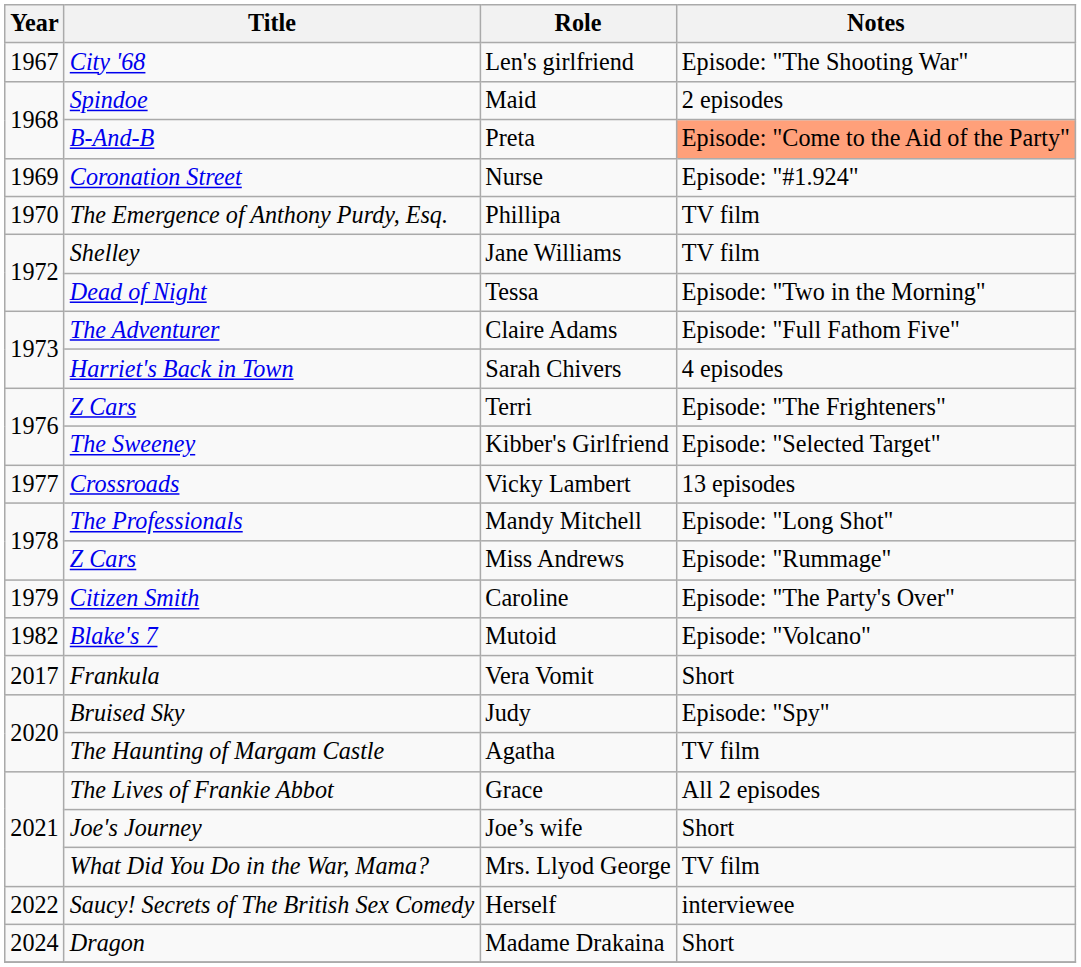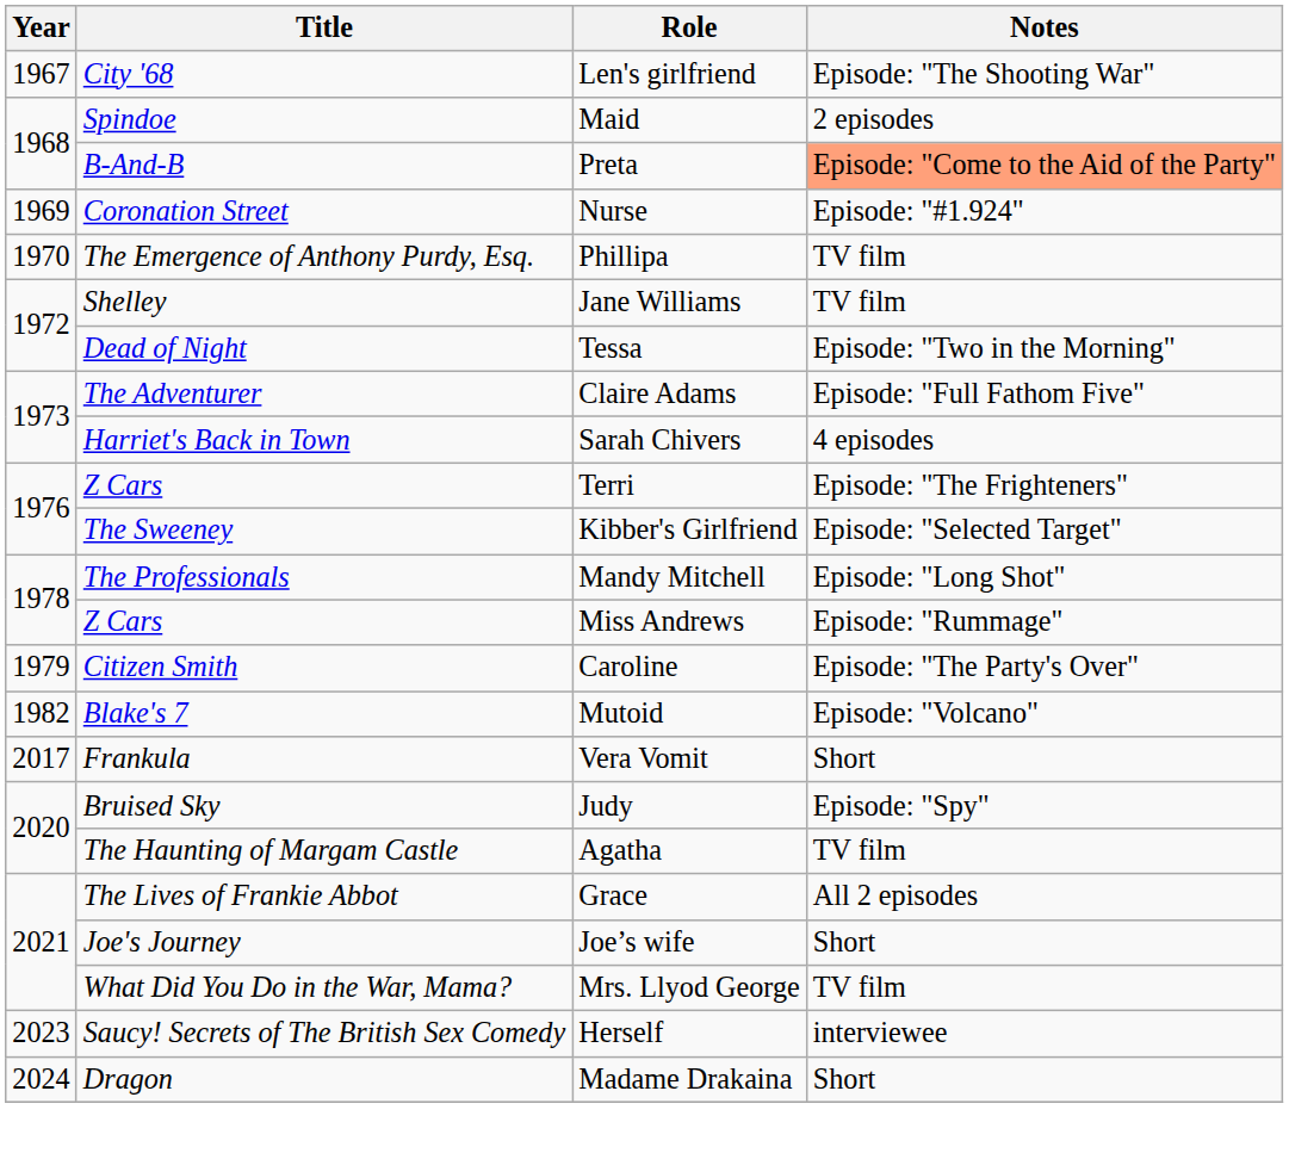 <table class="wikitable sortable">
 <tr>
 <th>Year</th>
 <th>Title</th>
 <th>Role</th>
 <th>Notes</th>
 </tr>
 <tr>
 <td>1967</td>
 <td><em><a href='#'>City '68</a></em></td>
 <td>Len's girlfriend</td>
 <td>Episode: "The Shooting War"</td>
 </tr>
 <tr>
 <td rowspan=2>1968</td>
 <td><em><a href='#'>Spindoe</a></em></td>
 <td>Maid</td>
 <td>2 episodes</td>
 </tr>
 <tr>
 <td><em><a href='#'>B-And-B</a></em></td>
 <td>Preta</td>
 <td style="background: lightsalmon;">Episode: "Come to the Aid of the Party"</td>
 </tr>
 <tr>
 <td>1969</td>
 <td><em><a href='#'>Coronation Street</a></em></td>
 <td>Nurse</td>
 <td>Episode: "#1.924"</td>
 </tr>
 <tr>
 <td>1970</td>
 <td><em>The Emergence of Anthony Purdy, Esq.</em></td>
 <td>Phillipa</td>
 <td>TV film</td>
 </tr>
 <tr>
 <td rowspan=2>1972</td>
 <td><em>Shelley</em></td>
 <td>Jane Williams</td>
 <td>TV film</td>
 </tr>
 <tr>
 <td><em><a href='#'>Dead of Night</a></em></td>
 <td>Tessa</td>
 <td>Episode: "Two in the Morning"</td>
 </tr>
 <tr>
 <td rowspan=2>1973</td>
 <td><em><a href='#'>The Adventurer</a></em></td>
 <td>Claire Adams</td>
 <td>Episode: "Full Fathom Five"</td>
 </tr>
 <tr>
 <td><em><a href='#'>Harriet's Back in Town</a></em></td>
 <td>Sarah Chivers</td>
 <td>4 episodes</td>
 </tr>
 <tr>
 <td rowspan=2>1976</td>
 <td><em><a href='#'>Z Cars</a></em></td>
 <td>Terri</td>
 <td>Episode: "The Frighteners"</td>
 </tr>
 <tr>
 <td><em><a href='#'>The Sweeney</a></em></td>
 <td>Kibber's Girlfriend</td>
 <td>Episode: "Selected Target"</td>
 </tr>
 <tr>
-<td>1977</td>
-<td><em><a href='#'>Crossroads</a></em></td>
-<td>Vicky Lambert</td>
-<td>13 episodes</td>
-</tr>
-<tr>
 <td rowspan=2>1978</td>
 <td><em><a href='#'>The Professionals</a></em></td>
 <td>Mandy Mitchell</td>
 <td>Episode: "Long Shot"</td>
 </tr>
 <tr>
 <td><em><a href='#'>Z Cars</a></em></td>
 <td>Miss Andrews</td>
 <td>Episode: "Rummage"</td>
 </tr>
 <tr>
 <td>1979</td>
 <td><em><a href='#'>Citizen Smith</a></em></td>
 <td>Caroline</td>
 <td>Episode: "The Party's Over"</td>
 </tr>
 <tr>
 <td>1982</td>
 <td><em><a href='#'>Blake's 7</a></em></td>
 <td>Mutoid</td>
 <td>Episode: "Volcano"</td>
 </tr>
 <tr>
 <td>2017</td>
 <td><em>Frankula</em></td>
 <td>Vera Vomit</td>
 <td>Short</td>
 </tr>
 <tr>
 <td rowspan=2>2020</td>
 <td><em>Bruised Sky</em></td>
 <td>Judy</td>
 <td>Episode: "Spy"</td>
 </tr>
 <tr>
 <td><em>The Haunting of Margam Castle</em></td>
 <td>Agatha</td>
 <td>TV film</td>
 </tr>
 <tr>
 <td rowspan=3>2021</td>
 <td><em>The Lives of Frankie Abbot</em></td>
 <td>Grace</td>
 <td>All 2 episodes</td>
 </tr>
 <tr>
 <td><em>Joe's Journey</em></td>
 <td>Joe’s wife</td>
 <td>Short</td>
 </tr>
 <tr>
 <td><em>What Did You Do in the War, Mama?</em></td>
 <td>Mrs. Llyod George</td>
 <td>TV film</td>
 </tr>
 <tr>
-<td>2022</td>
+<td>2023</td>
 <td><em>Saucy! Secrets of The British Sex Comedy</em></td>
 <td>Herself</td>
 <td>interviewee</td>
 </tr>
 <tr>
 <td>2024</td>
 <td><em>Dragon</em></td>
 <td>Madame Drakaina</td>
 <td>Short</td>
 </tr>
 <tr>
 </tr>
 </table>
